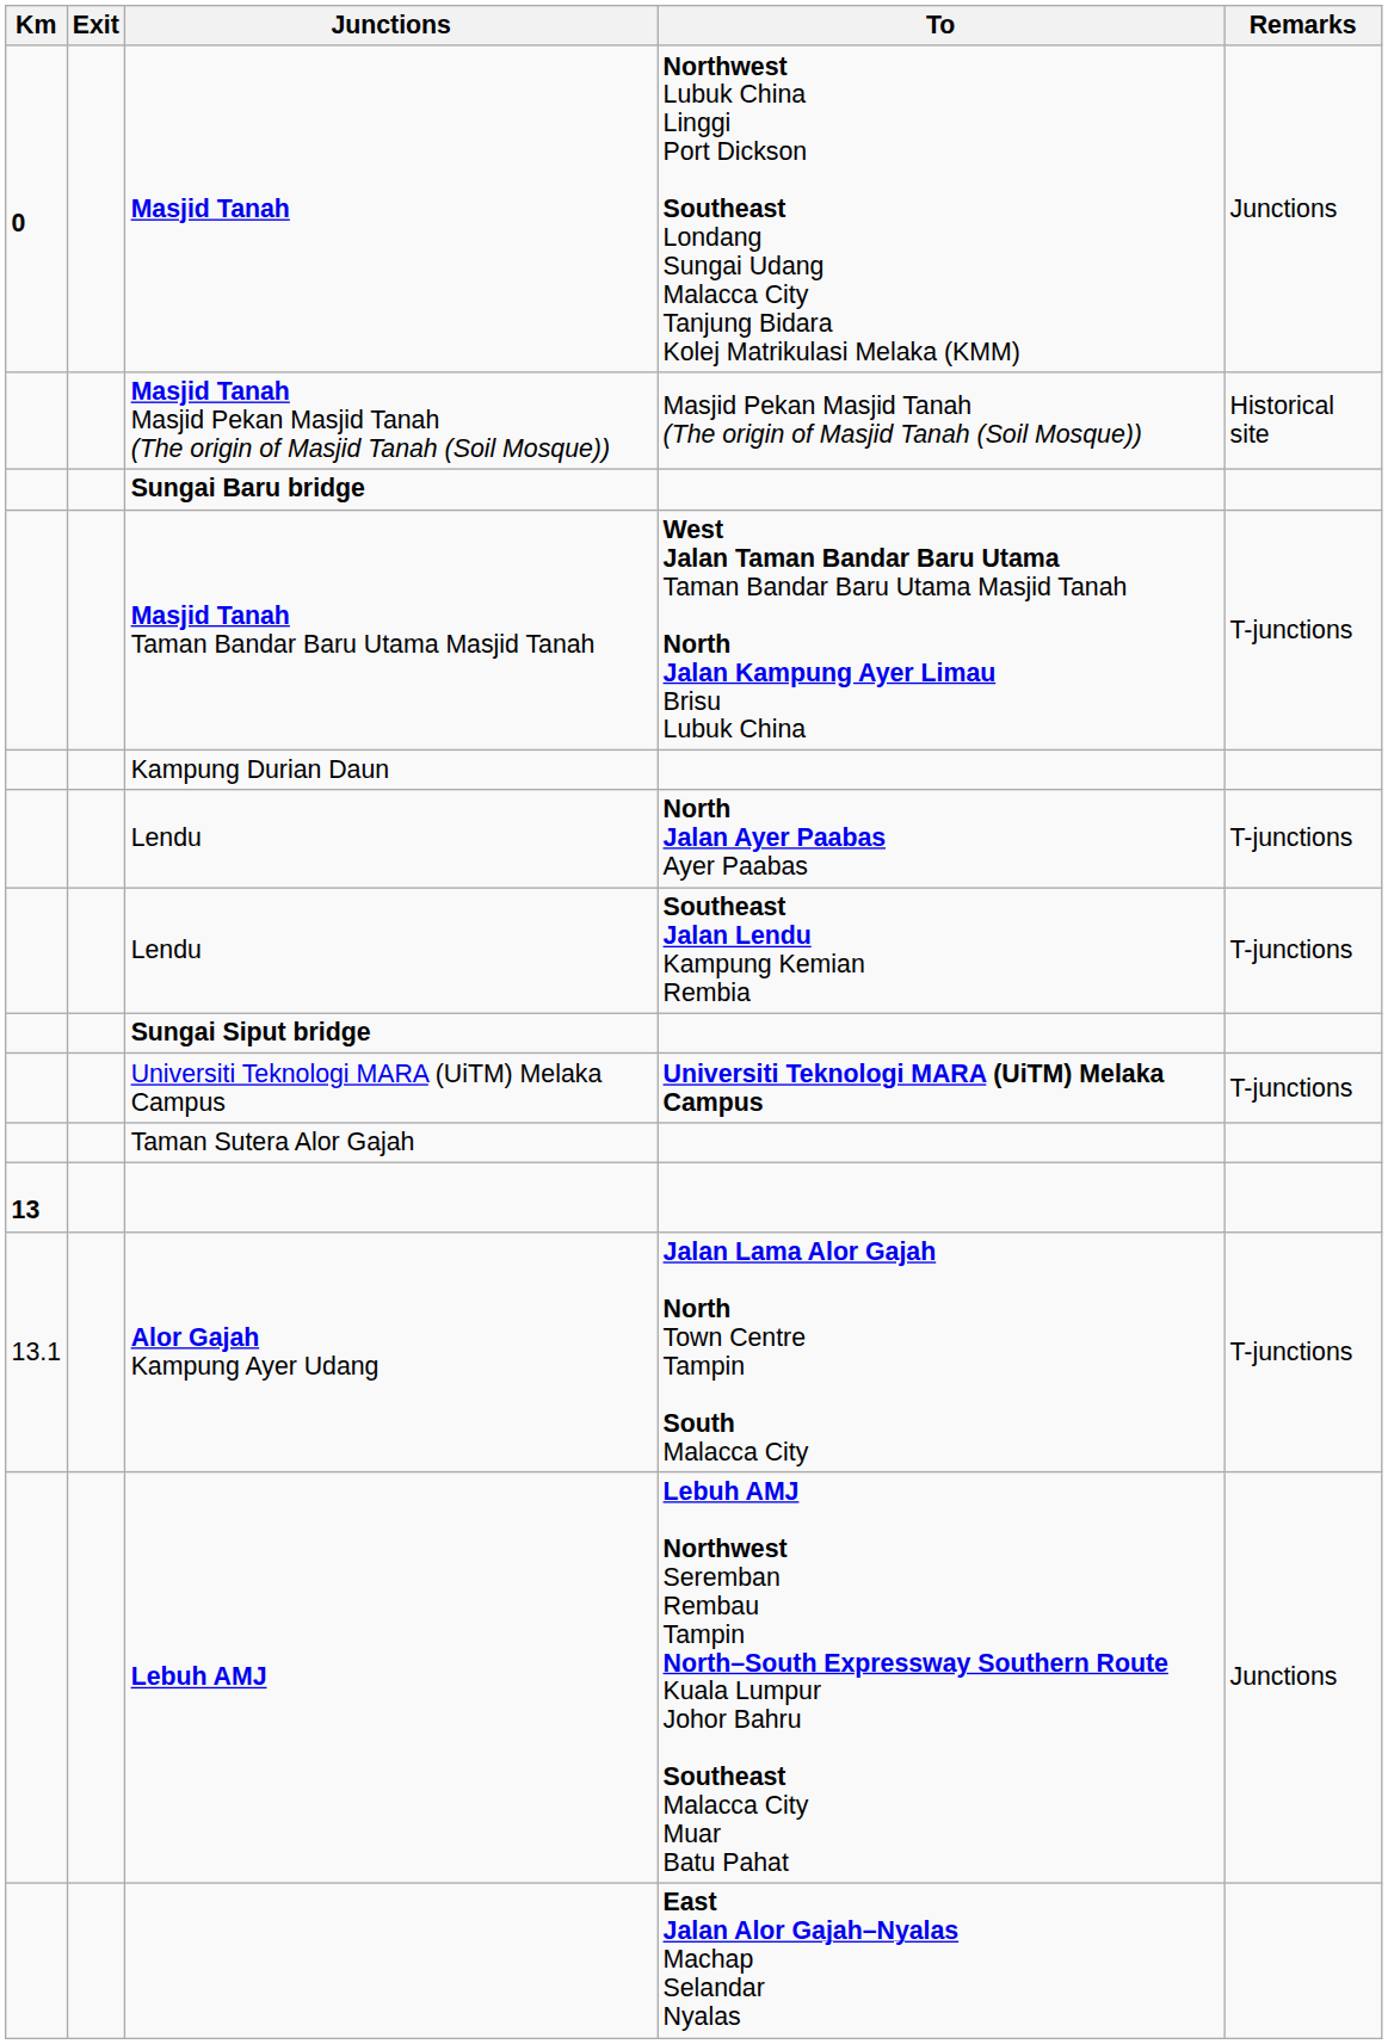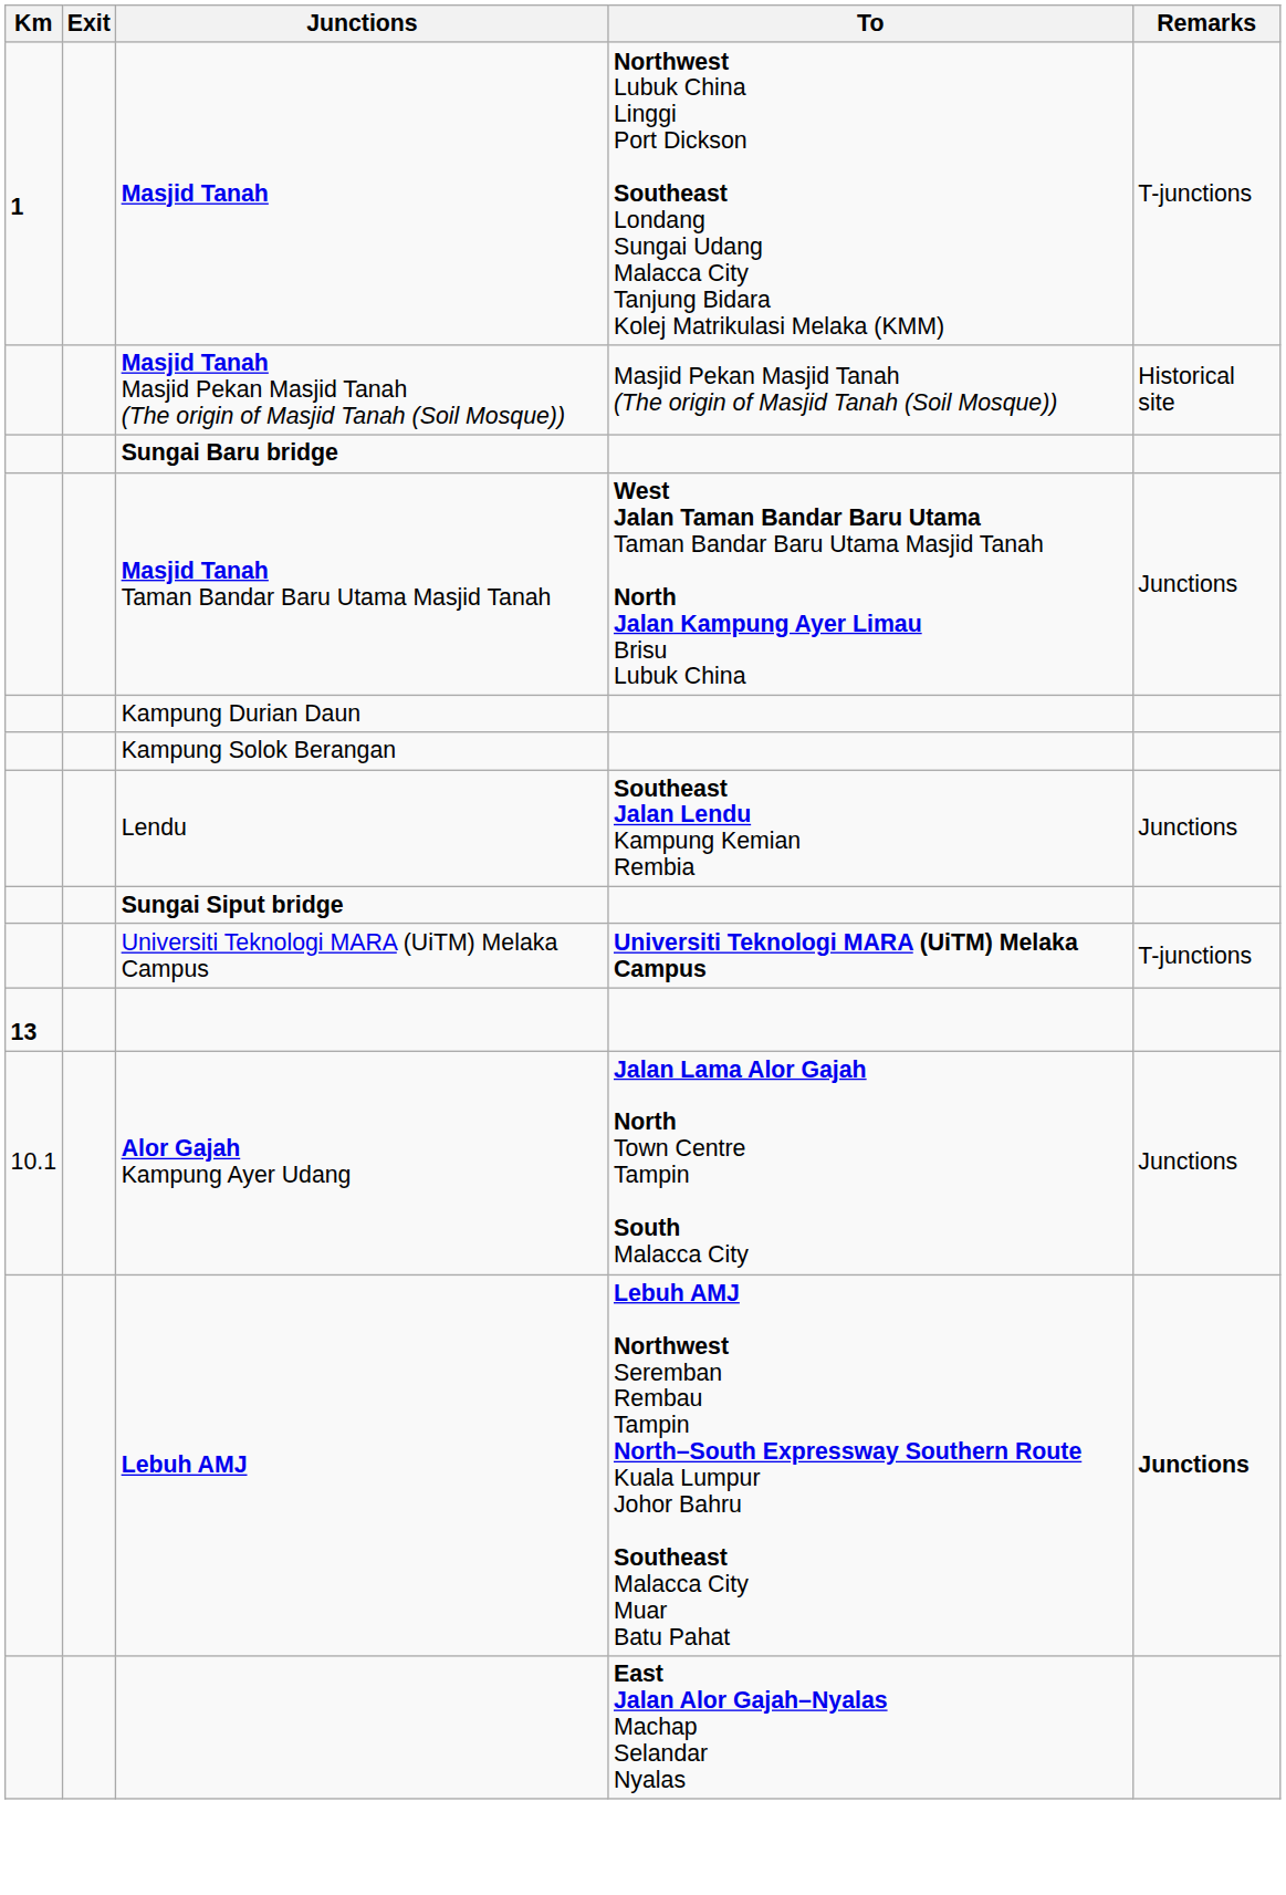 <table class="wikitable">
 <tr>
 <th>Km</th>
 <th>Exit</th>
 <th>Junctions</th>
 <th>To</th>
 <th>Remarks</th>
 </tr>
 <tr>
-<td><br><strong>0</strong></td>
+<td><br><strong>1</strong></td>
 <td></td>
 <td><strong><a href='#'>Masjid Tanah</a></strong></td>
 <td><strong>Northwest</strong><br> Lubuk China<br> Linggi<br> Port Dickson<br><br><strong>Southeast</strong><br> Londang<br> Sungai Udang<br> Malacca City<br> Tanjung Bidara <br>Kolej Matrikulasi Melaka (KMM) </td>
-<td>Junctions</td>
+<td>T-junctions</td>
 </tr>
 <tr>
 <td></td>
 <td></td>
 <td><strong><a href='#'>Masjid Tanah</a></strong><br>Masjid Pekan Masjid Tanah <br><em>(The origin of Masjid Tanah (Soil Mosque))</em></td>
 <td>Masjid Pekan Masjid Tanah <br><em>(The origin of Masjid Tanah (Soil Mosque))</em></td>
 <td>Historical site</td>
 </tr>
 <tr>
 <td></td>
 <td></td>
 <td><strong>Sungai Baru bridge</strong></td>
 <td></td>
 <td></td>
 </tr>
 <tr>
 <td></td>
 <td></td>
 <td><strong><a href='#'>Masjid Tanah</a></strong><br>Taman Bandar Baru Utama Masjid Tanah</td>
 <td><strong>West</strong><br><strong>Jalan Taman Bandar Baru Utama</strong><br>Taman Bandar Baru Utama Masjid Tanah<br><br><strong>North</strong><br> <strong><a href='#'>Jalan Kampung Ayer Limau</a></strong><br>Brisu<br>Lubuk China</td>
-<td>T-junctions</td>
+<td>Junctions</td>
 </tr>
 <tr>
 <td></td>
 <td></td>
 <td>Kampung Durian Daun</td>
 <td></td>
 <td></td>
 </tr>
 <tr>
 <td></td>
 <td></td>
-<td>Lendu</td>
-<td><strong>North</strong><br> <strong><a href='#'>Jalan Ayer Paabas</a></strong><br>Ayer Paabas</td>
-<td>T-junctions</td>
+<td>Kampung Solok Berangan</td>
+<td></td>
+<td></td>
 </tr>
 <tr>
 <td></td>
 <td></td>
 <td>Lendu</td>
 <td><strong>Southeast</strong><br> <strong><a href='#'>Jalan Lendu</a></strong><br>Kampung Kemian<br>Rembia</td>
-<td>T-junctions</td>
+<td>Junctions</td>
 </tr>
 <tr>
 <td></td>
 <td></td>
 <td><strong>Sungai Siput bridge</strong></td>
 <td></td>
 <td></td>
 </tr>
 <tr>
 <td></td>
 <td></td>
 <td><a href='#'>Universiti Teknologi MARA</a> (UiTM) Melaka Campus </td>
 <td><strong><a href='#'>Universiti Teknologi MARA</a> (UiTM) Melaka Campus</strong> </td>
 <td>T-junctions</td>
 </tr>
 <tr>
-<td></td>
-<td></td>
-<td>Taman Sutera Alor Gajah</td>
-<td></td>
-<td></td>
-</tr>
-<tr>
 <td><br><strong>13</strong></td>
 <td></td>
 <td></td>
 <td></td>
 <td></td>
 </tr>
 <tr>
-<td>13.1</td>
+<td>10.1</td>
 <td></td>
 <td><strong><a href='#'>Alor Gajah</a></strong><br>Kampung Ayer Udang</td>
 <td> <strong><a href='#'>Jalan Lama Alor Gajah</a></strong><br><br><strong>North</strong><br> Town Centre<br> Tampin<br><br><strong>South</strong><br> Malacca City</td>
-<td>T-junctions</td>
+<td>Junctions</td>
 </tr>
 <tr>
 <td></td>
 <td></td>
 <td><strong><a href='#'>Lebuh AMJ</a></strong></td>
 <td> <strong><a href='#'>Lebuh AMJ</a></strong><br><br><strong>Northwest</strong><br> Seremban<br> Rembau<br> Tampin<br>  <strong><a href='#'>North–South Expressway Southern Route</a></strong><br>Kuala Lumpur<br>Johor Bahru<br><br><strong>Southeast</strong><br> Malacca City<br> Muar<br> Batu Pahat</td>
-<td>Junctions</td>
+<td><strong>Junctions</strong></td>
 </tr>
 <tr>
 <td></td>
 <td></td>
 <td></td>
 <td><strong>East</strong><br> <strong><a href='#'>Jalan Alor Gajah–Nyalas</a></strong><br>Machap<br>Selandar<br>Nyalas</td>
 <td></td>
 </tr>
 </table>
